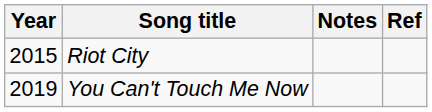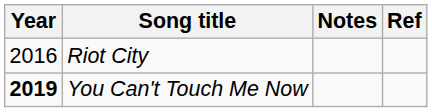 <table class="wikitable sortable">
 <tr>
 <th>Year</th>
 <th>Song title</th>
 <th class="unsortable">Notes</th>
 <th class="unsortable">Ref</th>
 </tr>
 <tr>
-<td>2015</td>
+<td>2016</td>
 <td><em>Riot City</em></td>
 <td></td>
 <td></td>
 </tr>
 <tr>
-<td>2019</td>
+<td><strong>2019</strong></td>
 <td><em>You Can't Touch Me Now</em></td>
 <td></td>
 <td></td>
 </tr>
 </table>
